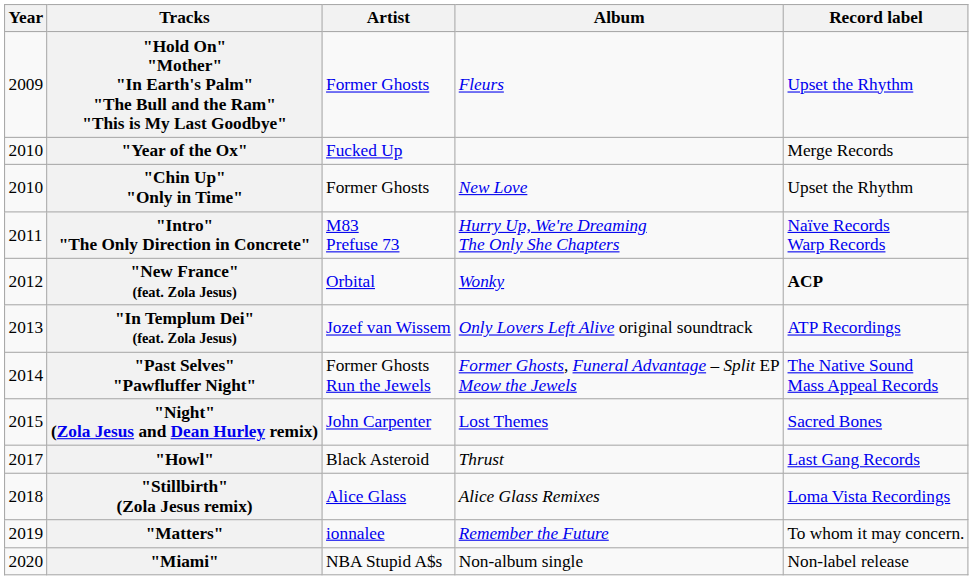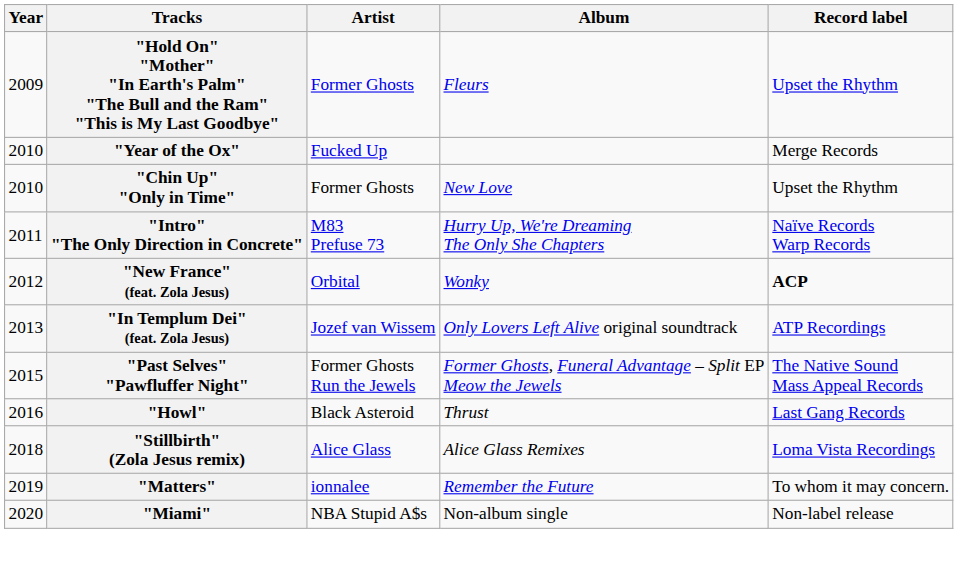 <table class="wikitable sortable plainrowheaders">
 <tr>
 <th>Year</th>
 <th>Tracks</th>
 <th>Artist</th>
 <th>Album</th>
 <th>Record label</th>
 </tr>
 <tr>
 <td>2009</td>
 <th scope="row">"Hold On"<br>"Mother"<br>"In Earth's Palm"<br> "The Bull and the Ram" <br>"This is My Last Goodbye"</th>
 <td><a href='#'>Former Ghosts</a></td>
 <td><em><a href='#'>Fleurs</a></em></td>
 <td><a href='#'>Upset the Rhythm</a></td>
 </tr>
 <tr>
 <td>2010</td>
 <th scope="row">"Year of the Ox"</th>
 <td><a href='#'>Fucked Up</a></td>
 <td></td>
 <td>Merge Records</td>
 </tr>
 <tr>
 <td>2010</td>
 <th scope="row">"Chin Up"<br>"Only in Time"</th>
 <td>Former Ghosts</td>
 <td><em><a href='#'>New Love</a></em></td>
 <td>Upset the Rhythm</td>
 </tr>
 <tr>
 <td>2011</td>
 <th scope="row">"Intro"<br>"The Only Direction in Concrete"</th>
 <td><a href='#'>M83</a><br><a href='#'>Prefuse 73</a></td>
 <td><em><a href='#'>Hurry Up, We're Dreaming</a></em><br><em><a href='#'>The Only She Chapters</a></em></td>
 <td><a href='#'>Naïve Records</a><br><a href='#'>Warp Records</a></td>
 </tr>
 <tr>
 <td>2012</td>
 <th scope="row">"New France" <br><small>(feat. Zola Jesus)</small></th>
 <td><a href='#'>Orbital</a></td>
 <td><em><a href='#'>Wonky</a></em></td>
 <td><strong>ACP</strong></td>
 </tr>
 <tr>
 <td>2013</td>
 <th scope="row">"In Templum Dei" <br><small>(feat. Zola Jesus)</small></th>
 <td><a href='#'>Jozef van Wissem</a></td>
 <td><em><a href='#'>Only Lovers Left Alive</a></em> original soundtrack</td>
 <td><a href='#'>ATP Recordings</a></td>
 </tr>
 <tr>
-<td>2014</td>
+<td>2015</td>
 <th scope="row">"Past Selves"<br>"Pawfluffer Night"</th>
 <td>Former Ghosts <br> <a href='#'>Run the Jewels</a></td>
 <td><em><a href='#'>Former Ghosts</a>, <a href='#'>Funeral Advantage</a> – Split</em> EP <br> <em><a href='#'>Meow the Jewels</a></em></td>
 <td><a href='#'>The Native Sound</a> <br> <a href='#'>Mass Appeal Records</a></td>
 </tr>
 <tr>
-<td>2015</td>
-<th scope="row">"Night"<br>(<a href='#'>Zola Jesus</a> and <a href='#'>Dean Hurley</a> remix)</th>
-<td><a href='#'>John Carpenter</a></td>
-<td><a href='#'>Lost Themes</a></td>
-<td><a href='#'>Sacred Bones</a></td>
-</tr>
-<tr>
-<td>2017</td>
+<td>2016</td>
 <th scope="row">"Howl"</th>
 <td>Black Asteroid</td>
 <td><em>Thrust</em></td>
 <td><a href='#'>Last Gang Records</a></td>
 </tr>
 <tr>
 <td>2018</td>
 <th scope="row">"Stillbirth"<br>(Zola Jesus remix)</th>
 <td><a href='#'>Alice Glass</a></td>
 <td><em>Alice Glass Remixes</em></td>
 <td><a href='#'>Loma Vista Recordings</a></td>
 </tr>
 <tr>
 <td>2019</td>
 <th scope="row">"Matters"</th>
 <td><a href='#'>ionnalee</a></td>
 <td><em><a href='#'>Remember the Future</a></em></td>
 <td>To whom it may concern.</td>
 </tr>
 <tr>
 <td>2020</td>
 <th scope="row">"Miami"</th>
 <td>NBA Stupid A$s</td>
 <td>Non-album single</td>
 <td>Non-label release</td>
 </tr>
 </table>
